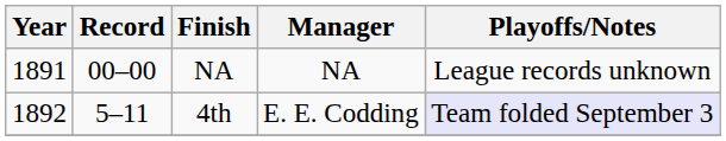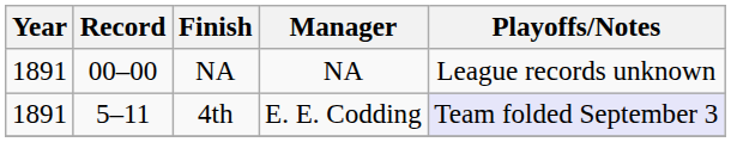 <table class="wikitable" style="text-align:center">
 <tr>
 <th>Year</th>
 <th>Record</th>
 <th>Finish</th>
 <th>Manager</th>
 <th>Playoffs/Notes</th>
 </tr>
 <tr>
 <td>1891</td>
 <td>00–00</td>
 <td>NA</td>
 <td>NA</td>
 <td>League records unknown</td>
 </tr>
 <tr>
-<td>1892</td>
+<td>1891</td>
 <td>5–11</td>
 <td>4th</td>
 <td>E. E. Codding</td>
 <td style="background: lavender;">Team folded September 3</td>
 </tr>
 <tr>
 </tr>
 </table>
